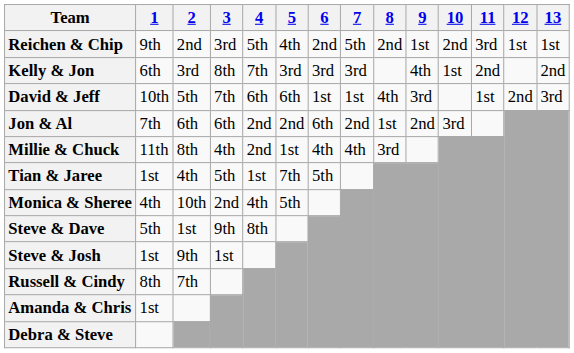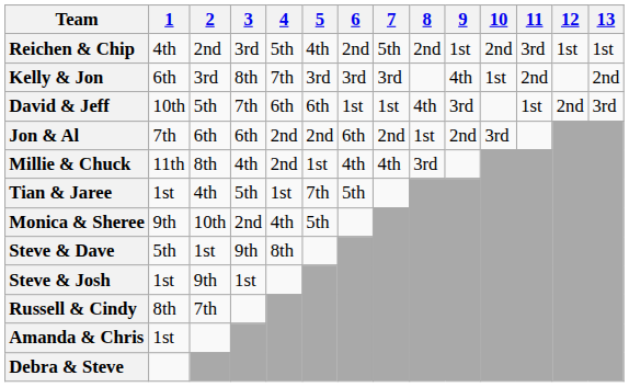 <table class="wikitable sortable" style="text-align:left;">
 <tr>
 <th scope="col" class="unsortable">Team</th>
 <th scope="col"><a href='#'>1</a></th>
 <th scope="col"><a href='#'>2</a></th>
 <th scope="col"><a href='#'>3</a></th>
 <th scope="col"><a href='#'>4</a></th>
 <th scope="col"><a href='#'>5</a></th>
 <th scope="col"><a href='#'>6</a></th>
 <th scope="col"><a href='#'>7</a></th>
 <th scope="col"><a href='#'>8</a></th>
 <th scope="col"><a href='#'>9</a></th>
 <th scope="col"><a href='#'>10</a></th>
 <th scope="col"><a href='#'>11</a></th>
 <th scope="col"><a href='#'>12</a></th>
 <th scope="col"><a href='#'>13</a></th>
 </tr>
 <tr>
 <th scope="row" style="text-align:left">Reichen & Chip</th>
-<td>9th</td>
+<td>4th</td>
 <td>2nd</td>
 <td>3rd</td>
 <td>5th</td>
 <td>4th</td>
 <td>2nd</td>
 <td>5th</td>
 <td>2nd</td>
 <td>1st</td>
 <td>2nd</td>
 <td>3rd</td>
 <td>1st</td>
 <td>1st</td>
 </tr>
 <tr>
 <th scope="row" style="text-align:left">Kelly & Jon</th>
 <td>6th</td>
 <td>3rd</td>
 <td>8th</td>
 <td>7th</td>
 <td>3rd</td>
 <td>3rd</td>
 <td>3rd</td>
 <td></td>
 <td>4th</td>
 <td>1st</td>
 <td>2nd</td>
 <td></td>
 <td>2nd</td>
 </tr>
 <tr>
 <th scope="row" style="text-align:left">David & Jeff</th>
 <td>10th</td>
 <td>5th</td>
 <td>7th</td>
 <td>6th</td>
 <td>6th</td>
 <td>1st</td>
 <td>1st</td>
 <td>4th</td>
 <td>3rd</td>
 <td></td>
 <td>1st</td>
 <td>2nd</td>
 <td>3rd</td>
 </tr>
 <tr>
 <th scope="row" style="text-align:left">Jon & Al</th>
 <td>7th</td>
 <td>6th</td>
 <td>6th</td>
 <td>2nd</td>
 <td>2nd</td>
 <td>6th</td>
 <td>2nd</td>
 <td>1st</td>
 <td>2nd</td>
 <td>3rd</td>
 <td></td>
 <td colspan="2" rowspan="9" style="background:darkgrey;"></td>
 </tr>
 <tr>
 <th scope="row" style="text-align:left">Millie & Chuck</th>
 <td>11th</td>
 <td>8th</td>
 <td>4th</td>
 <td>2nd</td>
 <td>1st</td>
 <td>4th</td>
 <td>4th</td>
 <td>3rd</td>
 <td></td>
 <td colspan="2" rowspan="8" style="background:darkgrey;"></td>
 </tr>
 <tr>
 <th scope="row" style="text-align:left">Tian & Jaree</th>
 <td>1st</td>
 <td>4th</td>
 <td>5th</td>
 <td>1st</td>
 <td>7th</td>
 <td>5th</td>
 <td></td>
 <td colspan="2" rowspan="7" style="background:darkgrey;"></td>
 </tr>
 <tr>
 <th scope="row" style="text-align:left">Monica & Sheree</th>
-<td>4th</td>
+<td>9th</td>
 <td>10th</td>
 <td>2nd</td>
 <td>4th</td>
 <td>5th</td>
 <td></td>
 <td rowspan="6" style="background:darkgrey;"></td>
 </tr>
 <tr>
 <th scope="row" style="text-align:left">Steve & Dave</th>
 <td>5th</td>
 <td>1st</td>
 <td>9th</td>
 <td>8th</td>
 <td></td>
 <td rowspan="5" style="background:darkgrey;"></td>
 </tr>
 <tr>
 <th scope="row" style="text-align:left">Steve & Josh</th>
 <td>1st</td>
 <td>9th</td>
 <td>1st</td>
 <td></td>
 <td rowspan="4" style="background:darkgrey;"></td>
 </tr>
 <tr>
 <th scope="row" style="text-align:left">Russell & Cindy</th>
 <td>8th</td>
 <td>7th</td>
 <td></td>
 <td rowspan="3" style="background:darkgrey;"></td>
 </tr>
 <tr>
 <th scope="row" style="text-align:left">Amanda & Chris</th>
 <td>1st</td>
 <td></td>
 <td rowspan="2" style="background:darkgrey;"></td>
 </tr>
 <tr>
 <th scope="row" style="text-align:left">Debra & Steve</th>
 <td></td>
 <td style="background:darkgrey;"></td>
 </tr>
 </table>
